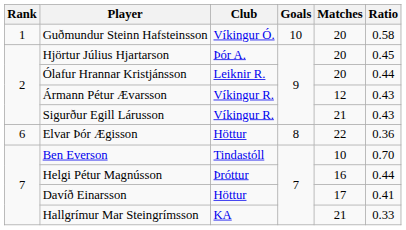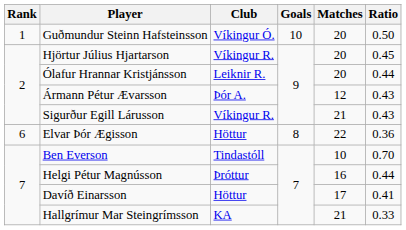 <table class="wikitable">
 <tr>
 <th>Rank</th>
 <th>Player</th>
 <th>Club</th>
 <th>Goals</th>
 <th>Matches</th>
 <th>Ratio</th>
 </tr>
 <tr>
 <td align=center>1</td>
 <td>Guðmundur Steinn Hafsteinsson</td>
 <td><a href='#'>Víkingur Ó.</a></td>
 <td align=center>10</td>
 <td align=center>20</td>
-<td align=center>0.58</td>
+<td align=center>0.50</td>
 </tr>
 <tr>
 <td rowspan="4" align=center>2</td>
 <td>Hjörtur Július Hjartarson</td>
-<td><a href='#'>Þór A.</a></td>
+<td><a href='#'>Víkingur R.</a></td>
 <td rowspan="4" align=center>9</td>
 <td align=center>20</td>
 <td align=center>0.45</td>
 </tr>
 <tr>
 <td>Ólafur Hrannar Kristjánsson</td>
 <td><a href='#'>Leiknir R.</a></td>
 <td align=center>20</td>
 <td align=center>0.44</td>
 </tr>
 <tr>
 <td>Ármann Pétur Ævarsson</td>
-<td><a href='#'>Víkingur R.</a></td>
+<td><a href='#'>Þór A.</a></td>
 <td align=center>12</td>
 <td align=center>0.43</td>
 </tr>
 <tr>
 <td>Sigurður Egill Lárusson</td>
 <td><a href='#'>Víkingur R.</a></td>
 <td align=center>21</td>
 <td align=center>0.43</td>
 </tr>
 <tr>
 <td align=center>6</td>
 <td>Elvar Þór Ægisson</td>
 <td><a href='#'>Höttur</a></td>
 <td align=center>8</td>
 <td align=center>22</td>
 <td align=center>0.36</td>
 </tr>
 <tr>
 <td rowspan="4" align=center>7</td>
 <td><a href='#'>Ben Everson</a></td>
 <td><a href='#'>Tindastóll</a></td>
 <td rowspan="4" align=center>7</td>
 <td align=center>10</td>
 <td align=center>0.70</td>
 </tr>
 <tr>
 <td>Helgi Pétur Magnússon</td>
 <td><a href='#'>Þróttur</a></td>
 <td align=center>16</td>
 <td align=center>0.44</td>
 </tr>
 <tr>
 <td>Davíð Einarsson</td>
 <td><a href='#'>Höttur</a></td>
 <td align=center>17</td>
 <td align=center>0.41</td>
 </tr>
 <tr>
 <td>Hallgrímur Mar Steingrímsson</td>
 <td><a href='#'>KA</a></td>
 <td align=center>21</td>
 <td align=center>0.33</td>
 </tr>
 </table>
